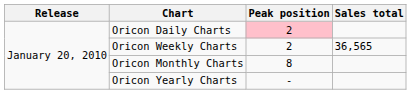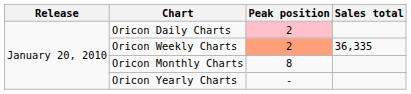 <table class="wikitable">
 <tr>
 <th>Release</th>
 <th>Chart</th>
 <th>Peak position</th>
 <th>Sales total</th>
 </tr>
 <tr>
 <td rowspan="4">January 20, 2010</td>
 <td>Oricon Daily Charts</td>
 <td align="center" style="background: pink;">2</td>
 <td></td>
 </tr>
 <tr>
 <td>Oricon Weekly Charts</td>
-<td align="center">2</td>
-<td>36,565</td>
+<td align="center" style="background: lightsalmon;">2</td>
+<td>36,335</td>
 </tr>
 <tr>
 <td>Oricon Monthly Charts</td>
 <td align="center">8</td>
 <td></td>
 </tr>
 <tr>
 <td>Oricon Yearly Charts</td>
 <td align="center">-</td>
 <td></td>
 </tr>
 </table>
